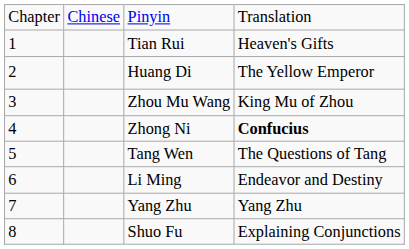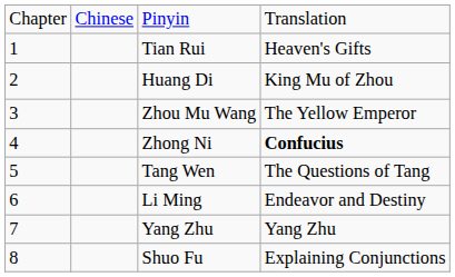 <table class="wikitable">
 <tr>
 <td>Chapter</td>
 <td><a href='#'>Chinese</a></td>
 <td><a href='#'>Pinyin</a></td>
 <td>Translation</td>
 </tr>
 <tr>
 <td>1</td>
 <td></td>
 <td>Tian Rui</td>
 <td>Heaven's Gifts</td>
 </tr>
 <tr>
 <td height="25">2</td>
 <td></td>
 <td>Huang Di</td>
-<td>The Yellow Emperor</td>
+<td>King Mu of Zhou</td>
 </tr>
 <tr>
 <td>3</td>
 <td></td>
 <td>Zhou Mu Wang</td>
-<td>King Mu of Zhou</td>
+<td>The Yellow Emperor</td>
 </tr>
 <tr>
 <td>4</td>
 <td></td>
 <td>Zhong Ni</td>
 <td><strong>Confucius</strong></td>
 </tr>
 <tr>
 <td>5</td>
 <td></td>
 <td>Tang Wen</td>
 <td>The Questions of Tang</td>
 </tr>
 <tr>
 <td>6</td>
 <td></td>
 <td>Li Ming</td>
 <td>Endeavor and Destiny</td>
 </tr>
 <tr>
 <td>7</td>
 <td></td>
 <td>Yang Zhu</td>
 <td>Yang Zhu</td>
 </tr>
 <tr>
 <td>8</td>
 <td></td>
 <td>Shuo Fu</td>
 <td>Explaining Conjunctions</td>
 </tr>
 </table>
